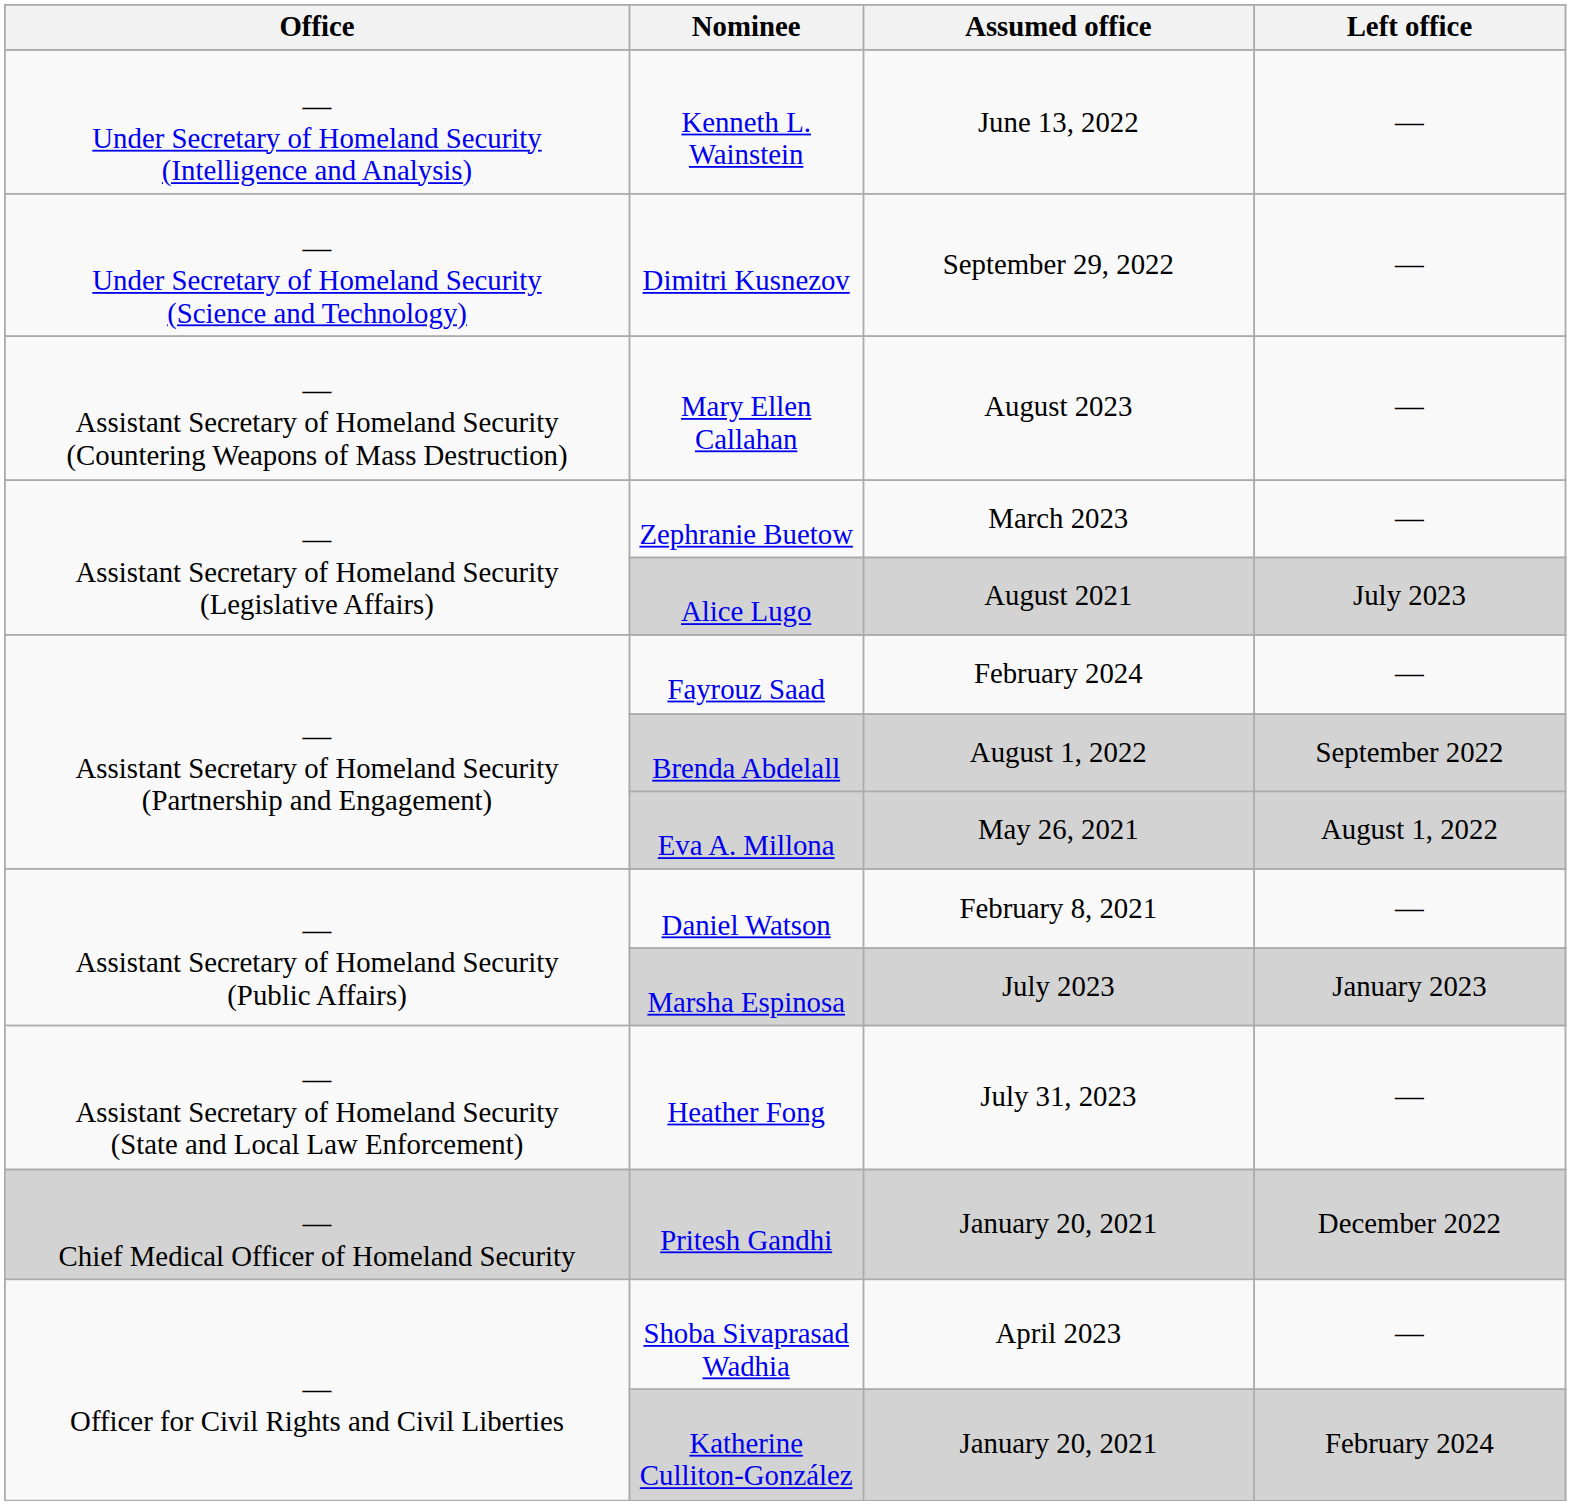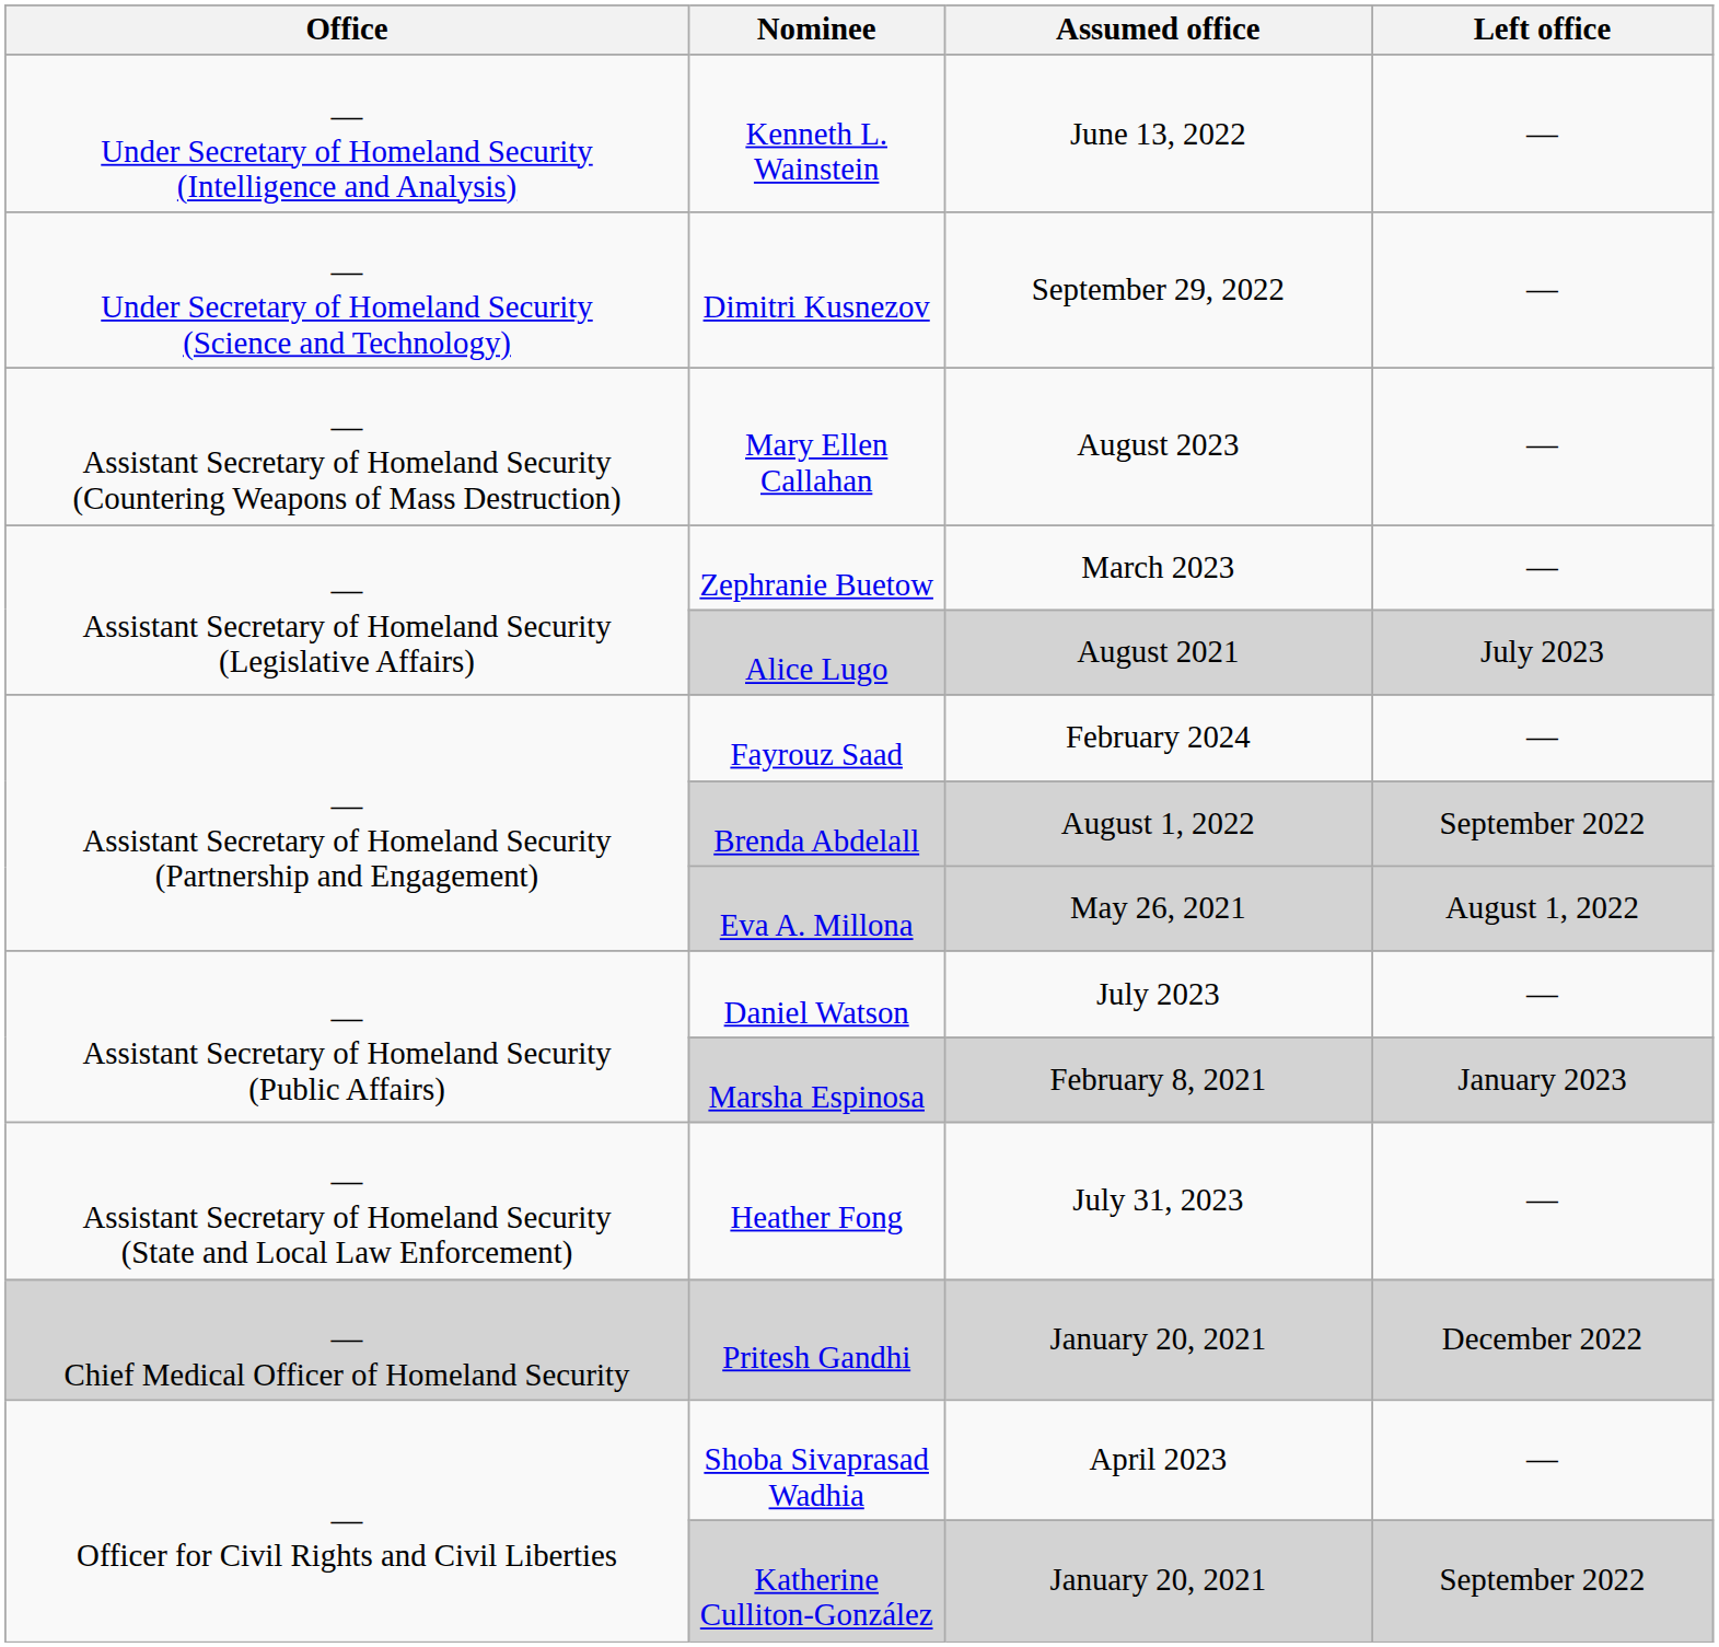 <table class="wikitable sortable" style="text-align:center">
 <tr>
 <th style="width:40%;">Office</th>
 <th style="width:15%;">Nominee</th>
 <th style="width:25%;" data-sort-type="date">Assumed office</th>
 <th style="width:20%;" data-sort-type="date">Left office</th>
 </tr>
 <tr>
 <td><br>—<br><a href='#'>Under Secretary of Homeland Security<br>(Intelligence and Analysis)</a></td>
 <td><br><a href='#'>Kenneth L. Wainstein</a></td>
 <td>June 13, 2022<br></td>
 <td>—</td>
 </tr>
 <tr>
 <td><br>—<br><a href='#'>Under Secretary of Homeland Security<br>(Science and Technology)</a></td>
 <td><br><a href='#'>Dimitri Kusnezov</a></td>
 <td>September 29, 2022<br></td>
 <td>—</td>
 </tr>
 <tr>
 <td><br>—<br>Assistant Secretary of Homeland Security<br>(Countering Weapons of Mass Destruction)</td>
 <td><br><a href='#'>Mary Ellen Callahan</a></td>
 <td>August 2023</td>
 <td>—</td>
 </tr>
 <tr>
 <td rowspan=2><br>—<br>Assistant Secretary of Homeland Security<br>(Legislative Affairs)</td>
 <td><br><a href='#'>Zephranie Buetow</a></td>
 <td>March 2023</td>
 <td>—</td>
 </tr>
 <tr style="background:lightgray;">
 <td><br><a href='#'>Alice Lugo</a></td>
 <td>August 2021</td>
 <td>July 2023</td>
 </tr>
 <tr>
 <td rowspan=3><br>—<br>Assistant Secretary of Homeland Security<br>(Partnership and Engagement)</td>
 <td><br><a href='#'>Fayrouz Saad</a></td>
 <td>February 2024</td>
 <td>—</td>
 </tr>
 <tr style="background:lightgray;">
 <td><br><a href='#'>Brenda Abdelall</a></td>
 <td>August 1, 2022</td>
 <td>September 2022</td>
 </tr>
 <tr style="background:lightgray;">
 <td><br><a href='#'>Eva A. Millona</a></td>
 <td>May 26, 2021</td>
 <td>August 1, 2022</td>
 </tr>
 <tr>
 <td rowspan=2><br>—<br>Assistant Secretary of Homeland Security<br>(Public Affairs)</td>
 <td><br><a href='#'>Daniel Watson</a></td>
-<td>February 8, 2021</td>
+<td>July 2023</td>
 <td>—</td>
 </tr>
 <tr style="background:lightgray;">
 <td><br><a href='#'>Marsha Espinosa</a></td>
-<td>July 2023</td>
+<td>February 8, 2021</td>
 <td>January 2023</td>
 </tr>
 <tr>
 <td><br>—<br>Assistant Secretary of Homeland Security<br>(State and Local Law Enforcement)</td>
 <td><br><a href='#'>Heather Fong</a></td>
 <td>July 31, 2023</td>
 <td>—</td>
 </tr>
 <tr style="background:lightgray;">
 <td><br>—<br>Chief Medical Officer of Homeland Security</td>
 <td><br><a href='#'>Pritesh Gandhi</a></td>
 <td>January 20, 2021</td>
 <td>December 2022</td>
 </tr>
 <tr>
 <td rowspan=2><br>—<br>Officer for Civil Rights and Civil Liberties</td>
 <td><br><a href='#'>Shoba Sivaprasad Wadhia</a></td>
 <td>April 2023</td>
 <td>—</td>
 </tr>
 <tr style="background:lightgray;">
 <td><br><a href='#'>Katherine Culliton-González</a></td>
 <td>January 20, 2021</td>
-<td>February 2024</td>
+<td>September 2022</td>
 </tr>
 </table>
